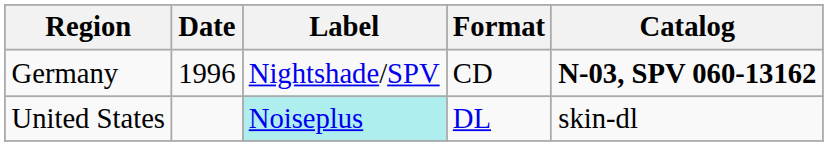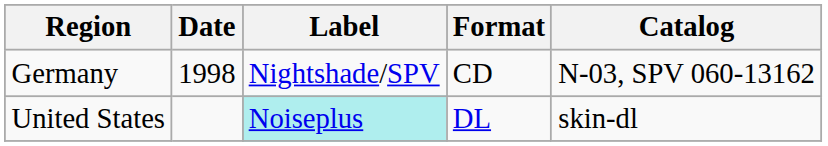 <table class="wikitable">
 <tr>
 <th>Region</th>
 <th>Date</th>
 <th>Label</th>
 <th>Format</th>
 <th>Catalog</th>
 </tr>
 <tr>
 <td>Germany</td>
-<td>1996</td>
+<td>1998</td>
 <td><a href='#'>Nightshade</a>/<a href='#'>SPV</a></td>
 <td>CD</td>
-<td><strong>N-03, SPV 060-13162</strong></td>
+<td>N-03, SPV 060-13162</td>
 </tr>
 <tr>
 <td>United States</td>
 <td></td>
 <td style="background: paleturquoise;"><a href='#'>Noiseplus</a></td>
 <td><a href='#'>DL</a></td>
 <td>skin-dl</td>
 </tr>
 </table>
